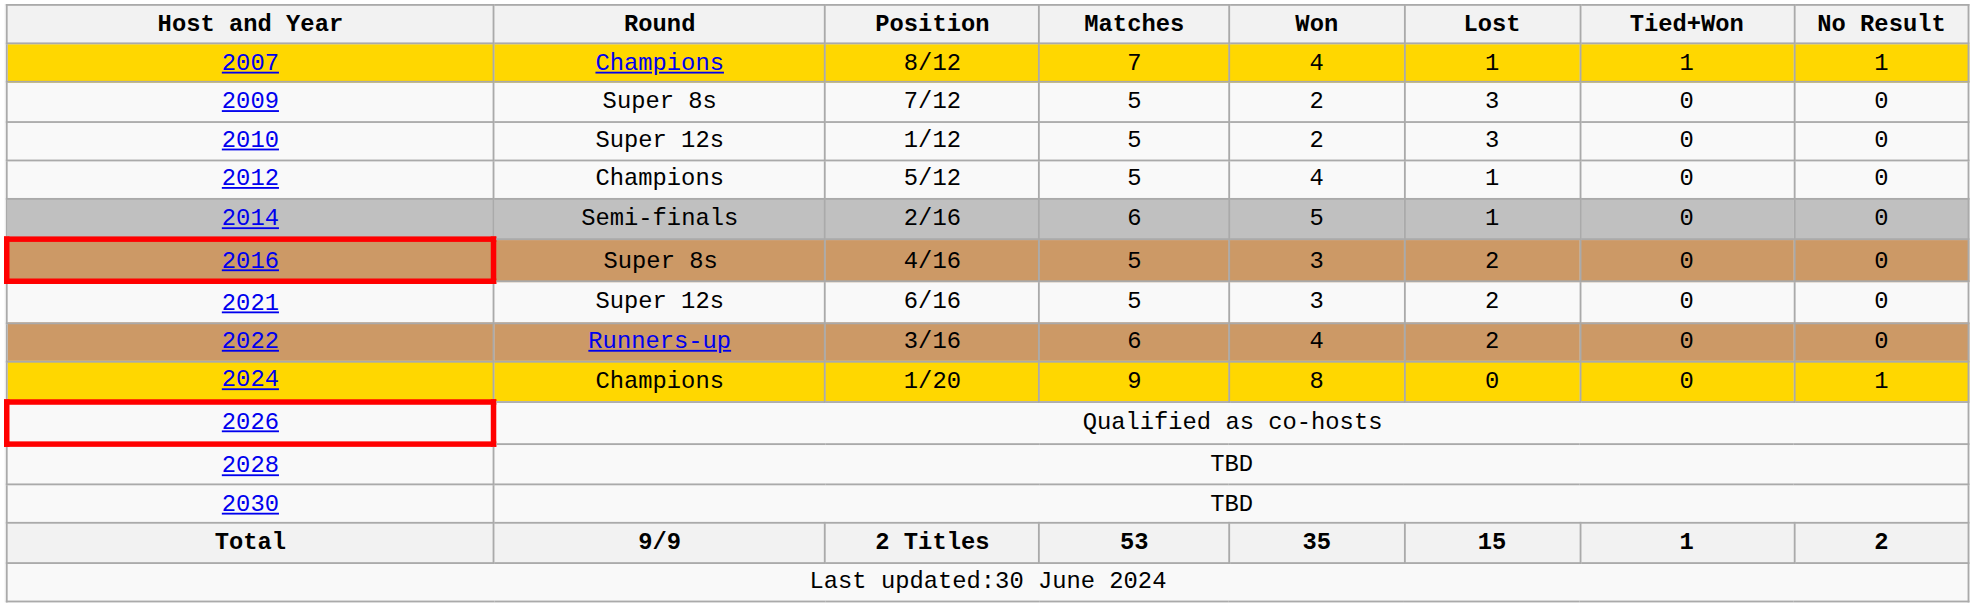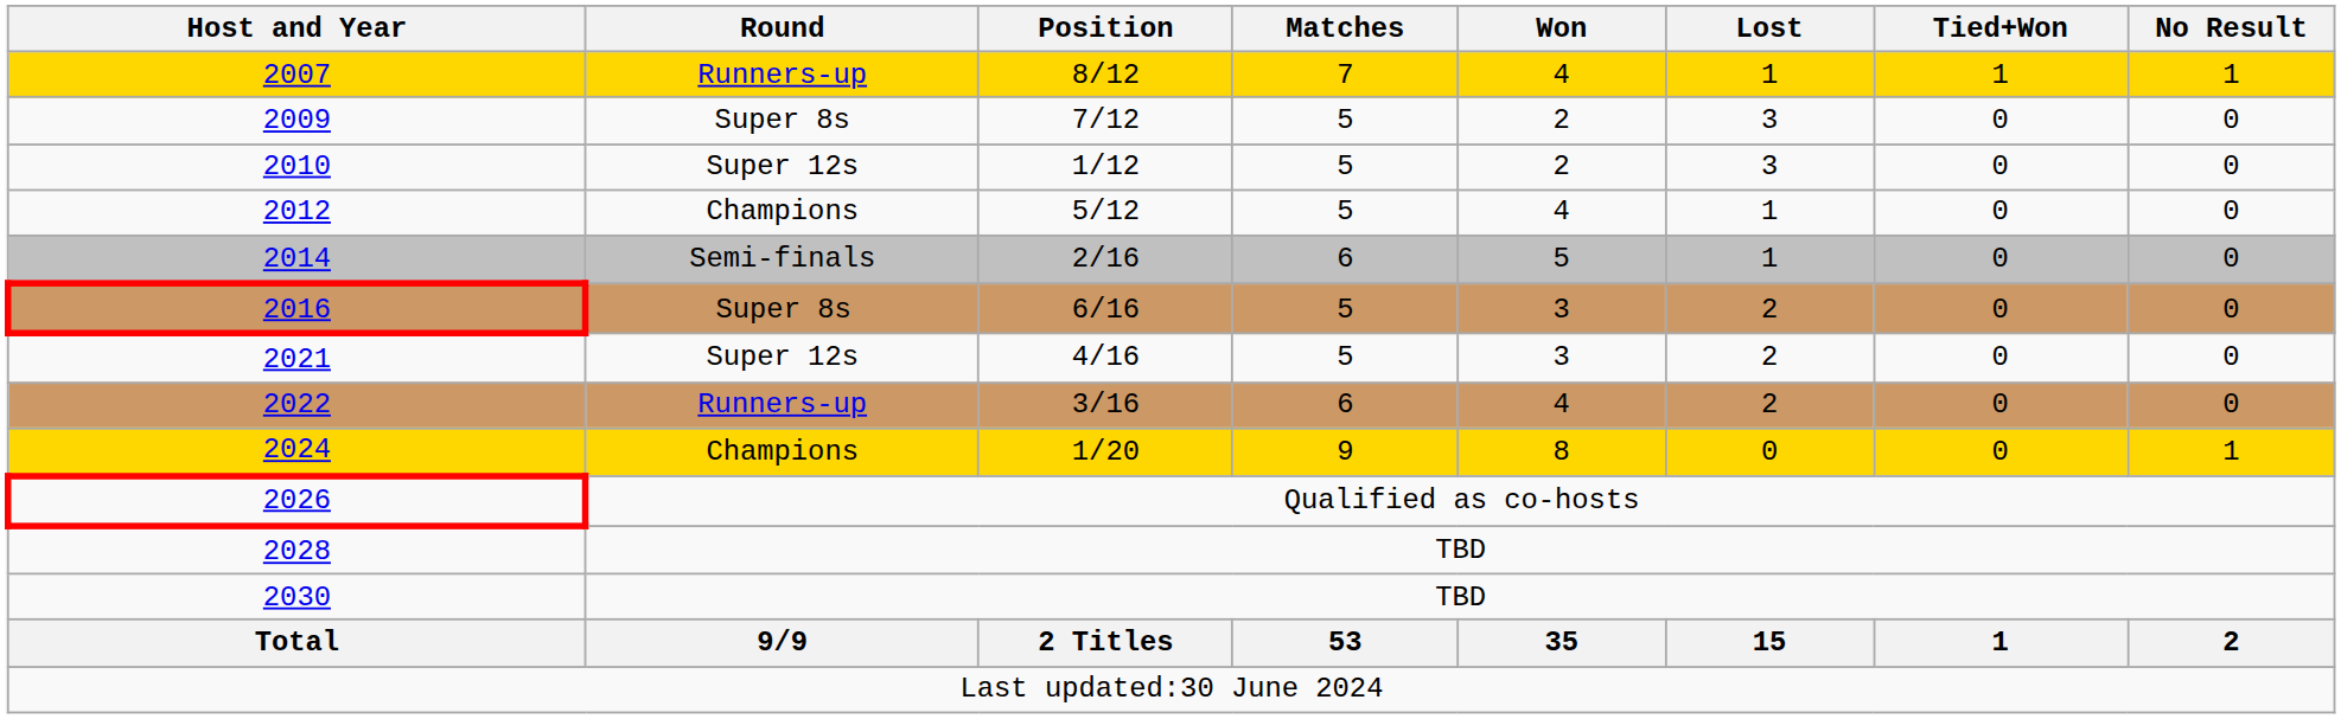 <table class="wikitable" style="text-align: center; width:85%">
 <tr>
 <th width=150>Host and Year</th>
 <th width=100>Round</th>
 <th width=50>Position</th>
 <th width=50>Matches</th>
 <th width=50>Won</th>
 <th width=50>Lost</th>
 <th width=50>Tied+Won</th>
 <th width=50>No Result</th>
 </tr>
 <tr style="background:gold;">
 <td> <a href='#'>2007</a></td>
-<td><a href='#'>Champions</a></td>
+<td><a href='#'>Runners-up</a></td>
 <td>8/12</td>
 <td>7</td>
 <td>4</td>
 <td>1</td>
 <td>1</td>
 <td>1</td>
 </tr>
 <tr>
 <td> <a href='#'>2009</a></td>
 <td>Super 8s</td>
 <td>7/12</td>
 <td>5</td>
 <td>2</td>
 <td>3</td>
 <td>0</td>
 <td>0</td>
 </tr>
 <tr>
 <td> <a href='#'>2010</a></td>
 <td>Super 12s</td>
 <td>1/12</td>
 <td>5</td>
 <td>2</td>
 <td>3</td>
 <td>0</td>
 <td>0</td>
 </tr>
 <tr>
 <td> <a href='#'>2012</a></td>
 <td>Champions</td>
 <td>5/12</td>
 <td>5</td>
 <td>4</td>
 <td>1</td>
 <td>0</td>
 <td>0</td>
 </tr>
 <tr style="background:silver;">
 <td> <a href='#'>2014</a></td>
 <td>Semi-finals</td>
 <td>2/16</td>
 <td>6</td>
 <td>5</td>
 <td>1</td>
 <td>0</td>
 <td>0</td>
 </tr>
 <tr bgcolor="#cc9966">
 <td style="border: 3px solid red"> <a href='#'>2016</a></td>
 <td>Super 8s</td>
-<td>4/16</td>
+<td>6/16</td>
 <td>5</td>
 <td>3</td>
 <td>2</td>
 <td>0</td>
 <td>0</td>
 </tr>
 <tr>
 <td>  <a href='#'>2021</a></td>
 <td>Super 12s</td>
-<td>6/16</td>
+<td>4/16</td>
 <td>5</td>
 <td>3</td>
 <td>2</td>
 <td>0</td>
 <td>0</td>
 </tr>
 <tr bgcolor="#cc9966">
 <td> <a href='#'>2022</a></td>
 <td><a href='#'>Runners-up</a></td>
 <td>3/16</td>
 <td>6</td>
 <td>4</td>
 <td>2</td>
 <td>0</td>
 <td>0</td>
 </tr>
 <tr style="background:gold;">
 <td>  <a href='#'>2024</a></td>
 <td>Champions</td>
 <td Final>1/20</td>
 <td>9</td>
 <td>8</td>
 <td>0</td>
 <td>0</td>
 <td>1</td>
 </tr>
 <tr>
 <td style="border: 3px solid red">  <a href='#'>2026</a></td>
 <td colspan=7>Qualified as co-hosts</td>
 </tr>
 <tr>
 <td>  <a href='#'>2028</a></td>
 <td colspan=7>TBD</td>
 </tr>
 <tr>
 <td>    <a href='#'>2030</a></td>
 <td colspan=7>TBD</td>
 </tr>
 <tr>
 <th>Total</th>
 <th>9/9</th>
 <th>2 Titles</th>
 <th>53</th>
 <th>35</th>
 <th>15</th>
 <th>1</th>
 <th>2</th>
 </tr>
 <tr>
 <td colspan="9">Last updated:30 June 2024</td>
 </tr>
 </table>
